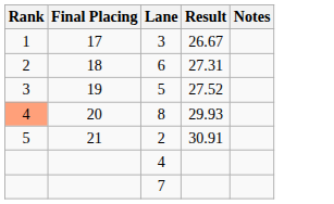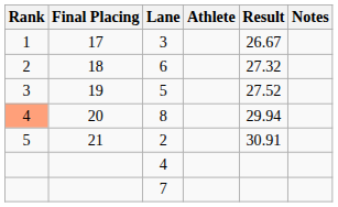 <table class="wikitable sortable" style="text-align:center">
 <tr>
 <th>Rank</th>
 <th>Final Placing</th>
 <th>Lane</th>
+<th>Athlete</th>
 <th>Result</th>
 <th>Notes</th>
 </tr>
 <tr>
 <td>1</td>
 <td>17</td>
 <td>3</td>
+<td align=left></td>
 <td>26.67</td>
 <td></td>
 </tr>
 <tr>
 <td>2</td>
 <td>18</td>
 <td>6</td>
-<td>27.31</td>
+<td align=left></td>
+<td>27.32</td>
 <td></td>
 </tr>
 <tr>
 <td>3</td>
 <td>19</td>
 <td>5</td>
+<td align=left></td>
 <td>27.52</td>
 <td></td>
 </tr>
 <tr>
 <td style="background: lightsalmon;">4</td>
 <td>20</td>
 <td>8</td>
-<td>29.93</td>
+<td align=left></td>
+<td>29.94</td>
 <td></td>
 </tr>
 <tr>
 <td>5</td>
 <td>21</td>
 <td>2</td>
+<td align=left></td>
 <td>30.91</td>
 <td></td>
 </tr>
 <tr>
 <td></td>
 <td></td>
 <td>4</td>
+<td align=left></td>
 <td></td>
 <td></td>
 </tr>
 <tr>
 <td></td>
 <td></td>
 <td>7</td>
+<td align=left></td>
 <td></td>
 <td></td>
 </tr>
 </table>
